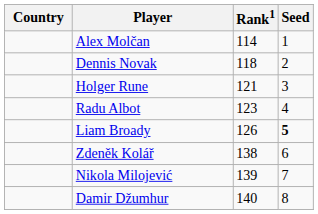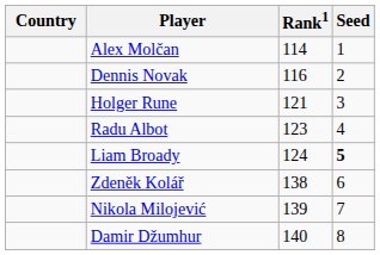 <table class="sortable wikitable">
 <tr>
 <th width="70">Country</th>
 <th width="175">Player</th>
 <th>Rank<sup>1</sup></th>
 <th>Seed</th>
 </tr>
 <tr>
 <td></td>
 <td><a href='#'>Alex Molčan</a></td>
 <td>114</td>
 <td>1</td>
 </tr>
 <tr>
 <td></td>
 <td><a href='#'>Dennis Novak</a></td>
-<td>118</td>
+<td>116</td>
 <td>2</td>
 </tr>
 <tr>
 <td></td>
 <td><a href='#'>Holger Rune</a></td>
 <td>121</td>
 <td>3</td>
 </tr>
 <tr>
 <td></td>
 <td><a href='#'>Radu Albot</a></td>
 <td>123</td>
 <td>4</td>
 </tr>
 <tr>
 <td></td>
 <td><a href='#'>Liam Broady</a></td>
-<td>126</td>
+<td>124</td>
 <td><strong>5</strong></td>
 </tr>
 <tr>
 <td></td>
 <td><a href='#'>Zdeněk Kolář</a></td>
 <td>138</td>
 <td>6</td>
 </tr>
 <tr>
 <td></td>
 <td><a href='#'>Nikola Milojević</a></td>
 <td>139</td>
 <td>7</td>
 </tr>
 <tr>
 <td></td>
 <td><a href='#'>Damir Džumhur</a></td>
 <td>140</td>
 <td>8</td>
 </tr>
 </table>
